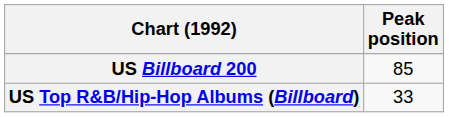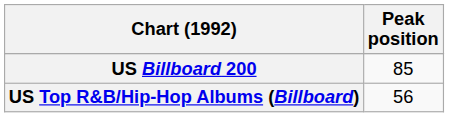 <table class="wikitable sortable plainrowheaders" style="text-align:center">
 <tr>
 <th scope="col">Chart (1992)</th>
 <th scope="col">Peak<br>position</th>
 </tr>
 <tr>
 </tr>
 <tr>
 </tr>
 <tr>
 </tr>
 <tr>
 </tr>
 <tr>
 </tr>
 <tr>
 </tr>
 <tr>
 </tr>
 <tr>
 </tr>
 <tr>
 <th scope="row">US <a href='#'><em>Billboard</em> 200</a></th>
 <td>85</td>
 </tr>
 <tr>
 <th scope="row">US <a href='#'>Top R&B/Hip-Hop Albums</a> (<em><a href='#'>Billboard</a></em>)</th>
-<td>33</td>
+<td>56</td>
 </tr>
 </table>
